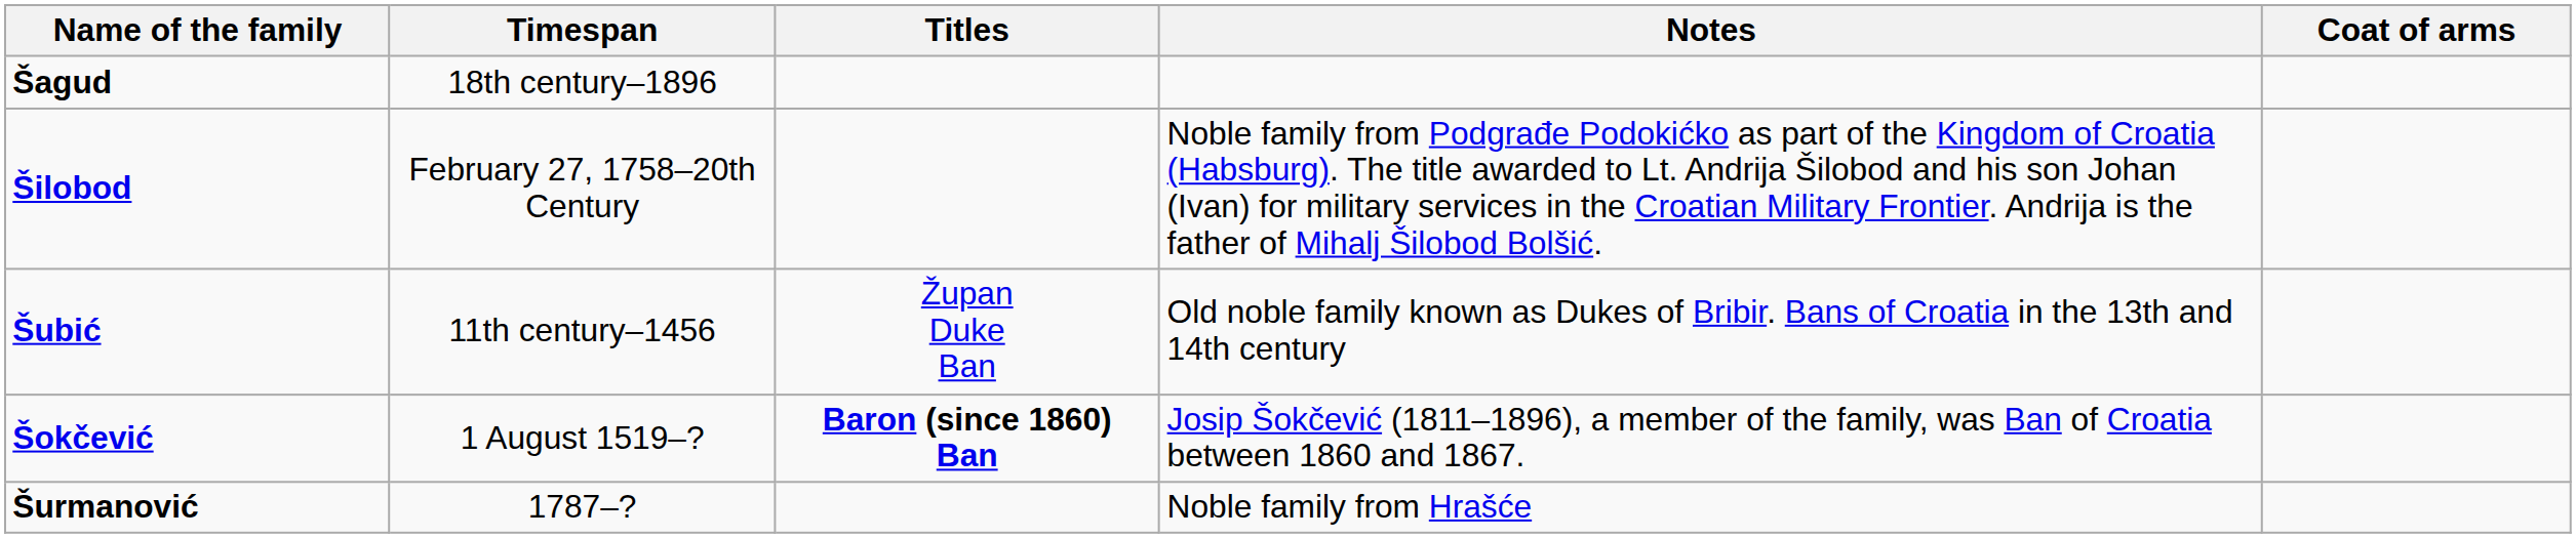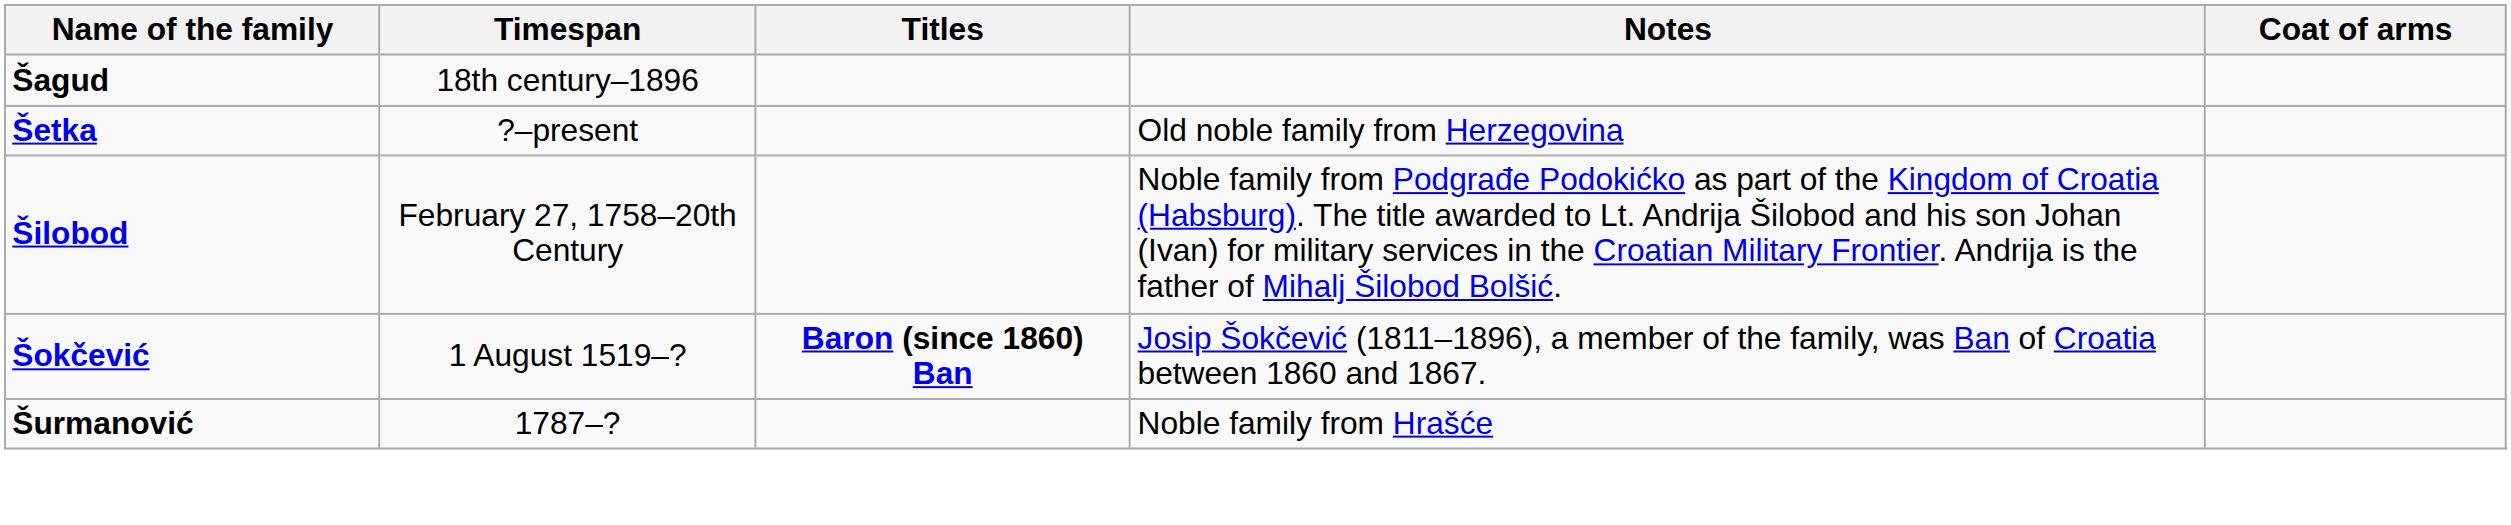 <table class="wikitable" style="text-align:center" width=100%>
 <tr>
 <th width="15%" bgcolor="silver" !>Name of the family</th>
 <th width="15%" bgcolor="silver" !>Timespan</th>
 <th width="15%" bgcolor="silver" !>Titles</th>
 <th width="43%" bgcolor="silver" !>Notes</th>
 <th width="12%" bgcolor="silver" !>Coat of arms</th>
 </tr>
 <tr>
 <td align="left"><strong>Šagud</strong></td>
 <td>18th century–1896</td>
 <td></td>
 <td></td>
 <td></td>
 </tr>
 <tr>
+<td align="left"><a href='#'><strong>Šetka</strong></a></td>
+<td align="center">?–present</td>
+<td align="center"></td>
+<td align="left">Old noble family from <a href='#'>Herzegovina</a></td>
+<td align="center"></td>
+</tr>
+<tr>
 <td align="left"><strong><a href='#'>Šilobod</a></strong></td>
 <td align="center">February 27, 1758–20th Century</td>
 <td align="center"></td>
 <td align="left">Noble family from <a href='#'>Podgrađe Podokićko</a> as part of the <a href='#'>Kingdom of Croatia (Habsburg)</a>. The title awarded to Lt. Andrija Šilobod and his son Johan (Ivan) for military services in the <a href='#'>Croatian Military Frontier</a>. Andrija is the father of <a href='#'>Mihalj Šilobod Bolšić</a>.</td>
 <td align="center"></td>
-</tr>
-<tr>
-<td align="left"><a href='#'><strong>Šubić</strong></a></td>
-<td>11th century–1456</td>
-<td><a href='#'>Župan</a><br><a href='#'>Duke</a><br><a href='#'>Ban</a></td>
-<td align="left">Old noble family known as Dukes of <a href='#'>Bribir</a>. <a href='#'>Bans of Croatia</a> in the 13th and 14th century</td>
-<td></td>
 </tr>
 <tr>
 <td align="left"><a href='#'><strong>Šokčević</strong></a></td>
 <td>1 August 1519–?</td>
 <td><strong><a href='#'>Baron</a> (since 1860)<br><a href='#'>Ban</a></strong></td>
 <td align="left"><a href='#'>Josip Šokčević</a> (1811–1896), a member of the family, was <a href='#'>Ban</a>  of <a href='#'>Croatia</a> between 1860 and 1867.</td>
 <td></td>
 </tr>
 <tr>
 <td align="left"><strong>Šurmanović</strong></td>
 <td>1787–?</td>
 <td></td>
 <td align="left">Noble family from <a href='#'>Hrašće</a></td>
 <td></td>
 </tr>
 </table>
